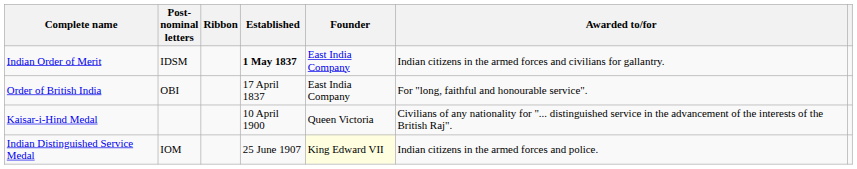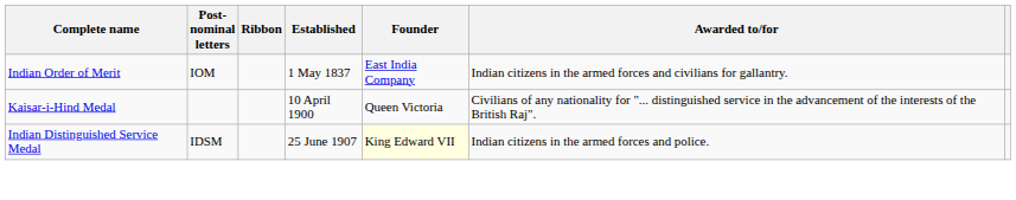 <table class="wikitable">
 <tr>
 <th>Complete name</th>
 <th>Post-<br>nominal<br>letters</th>
 <th>Ribbon</th>
 <th>Established</th>
 <th>Founder</th>
 <th>Awarded to/for</th>
 <th></th>
 </tr>
 <tr>
 <td><a href='#'>Indian Order of Merit</a></td>
-<td>IDSM</td>
+<td>IOM</td>
 <td></td>
-<td><strong>1 May 1837</strong></td>
+<td>1 May 1837</td>
 <td><a href='#'>East India Company</a></td>
 <td>Indian citizens in the armed forces and civilians for gallantry.</td>
-<td></td>
-</tr>
-<tr>
-<td><a href='#'>Order of British India</a></td>
-<td>OBI</td>
-<td></td>
-<td>17 April 1837</td>
-<td>East India Company</td>
-<td>For "long, faithful and honourable service".</td>
 <td></td>
 </tr>
 <tr>
 <td><a href='#'>Kaisar-i-Hind Medal</a></td>
 <td></td>
 <td></td>
 <td>10 April 1900</td>
 <td>Queen Victoria</td>
 <td>Civilians of any nationality for "... distinguished service in the advancement of the interests of the British Raj".</td>
 <td></td>
 </tr>
 <tr>
 <td><a href='#'>Indian Distinguished Service Medal</a></td>
-<td>IOM</td>
+<td>IDSM</td>
 <td></td>
 <td>25 June 1907</td>
 <td style="background: lightyellow;">King Edward VII</td>
 <td>Indian citizens in the armed forces and police.</td>
 <td></td>
 </tr>
 </table>
